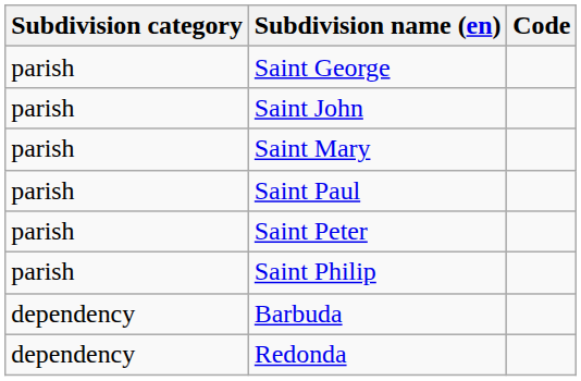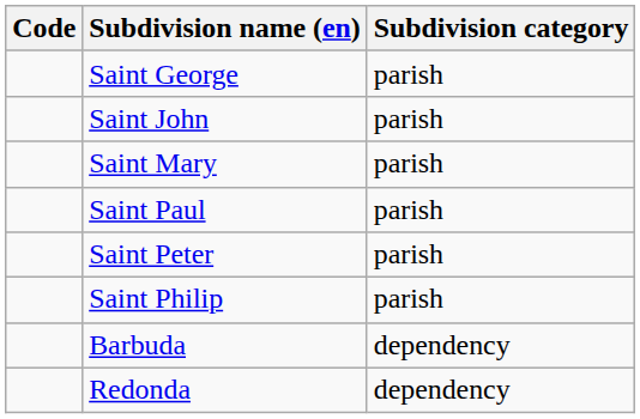 <table class="wikitable sortable">
 <tr>
+<th>Code</th>
+<th>Subdivision name (<a href='#'>en</a>)</th>
 <th>Subdivision category</th>
-<th>Subdivision name (<a href='#'>en</a>)</th>
-<th>Code</th>
 </tr>
 <tr>
+<td></td>
+<td><a href='#'>Saint George</a></td>
 <td>parish</td>
-<td><a href='#'>Saint George</a></td>
-<td></td>
 </tr>
 <tr>
+<td></td>
+<td><a href='#'>Saint John</a></td>
 <td>parish</td>
-<td><a href='#'>Saint John</a></td>
-<td></td>
 </tr>
 <tr>
+<td></td>
+<td><a href='#'>Saint Mary</a></td>
 <td>parish</td>
-<td><a href='#'>Saint Mary</a></td>
-<td></td>
 </tr>
 <tr>
+<td></td>
+<td><a href='#'>Saint Paul</a></td>
 <td>parish</td>
-<td><a href='#'>Saint Paul</a></td>
-<td></td>
 </tr>
 <tr>
+<td></td>
+<td><a href='#'>Saint Peter</a></td>
 <td>parish</td>
-<td><a href='#'>Saint Peter</a></td>
-<td></td>
 </tr>
 <tr>
+<td></td>
+<td><a href='#'>Saint Philip</a></td>
 <td>parish</td>
-<td><a href='#'>Saint Philip</a></td>
-<td></td>
 </tr>
 <tr>
+<td></td>
+<td><a href='#'>Barbuda</a></td>
 <td>dependency</td>
-<td><a href='#'>Barbuda</a></td>
-<td></td>
 </tr>
 <tr>
+<td></td>
+<td><a href='#'>Redonda</a></td>
 <td>dependency</td>
-<td><a href='#'>Redonda</a></td>
-<td></td>
 </tr>
 </table>
